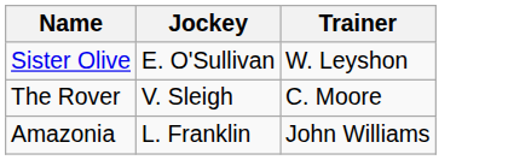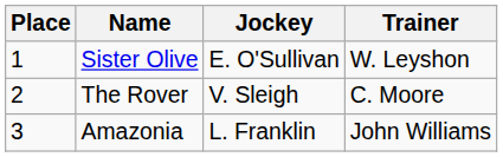 <table class="wikitable">
 <tr>
+<th>Place</th>
 <th>Name</th>
 <th>Jockey</th>
 <th>Trainer</th>
 </tr>
 <tr>
+<td>1</td>
 <td><a href='#'>Sister Olive</a></td>
 <td>E. O'Sullivan</td>
 <td>W. Leyshon</td>
 </tr>
 <tr>
+<td>2</td>
 <td>The Rover</td>
 <td>V. Sleigh</td>
 <td>C. Moore</td>
 </tr>
 <tr>
+<td>3</td>
 <td>Amazonia</td>
 <td>L. Franklin</td>
 <td>John Williams</td>
 </tr>
 </table>
